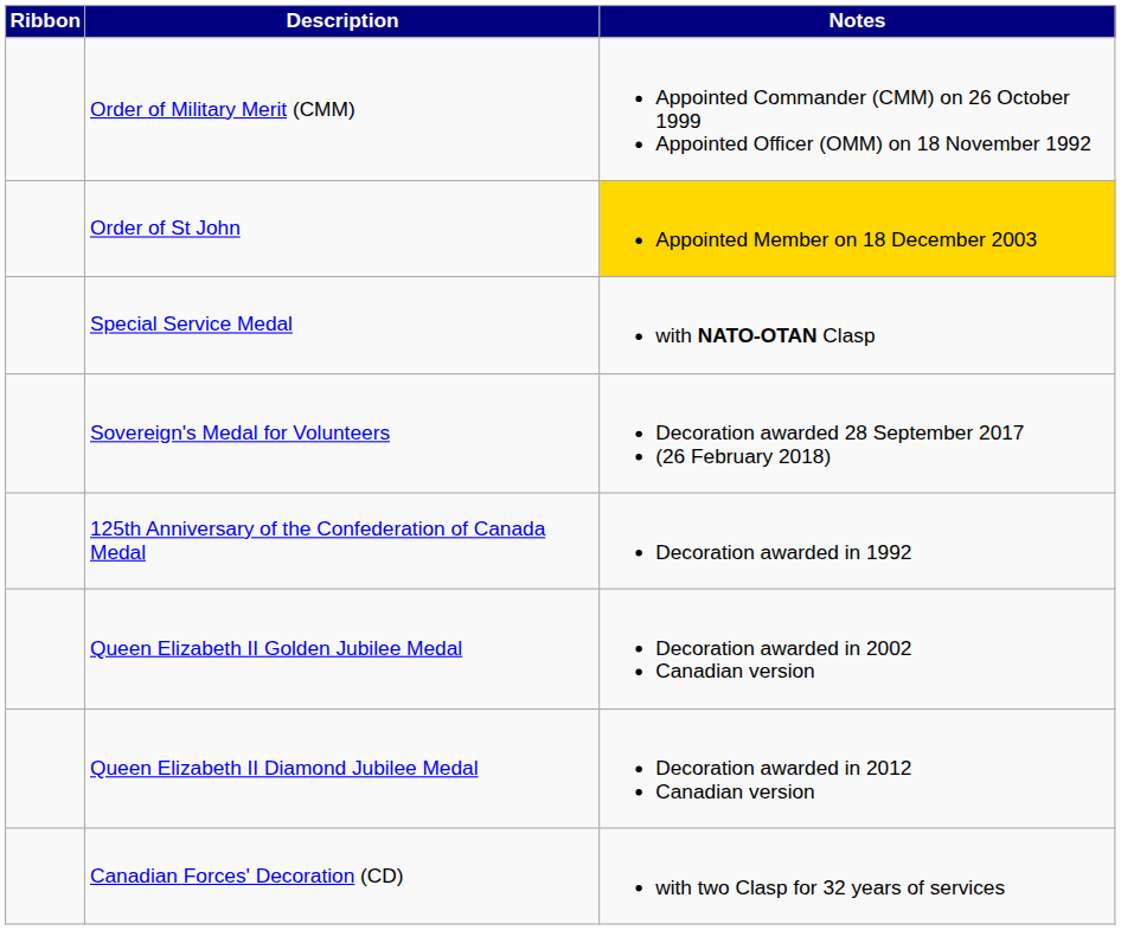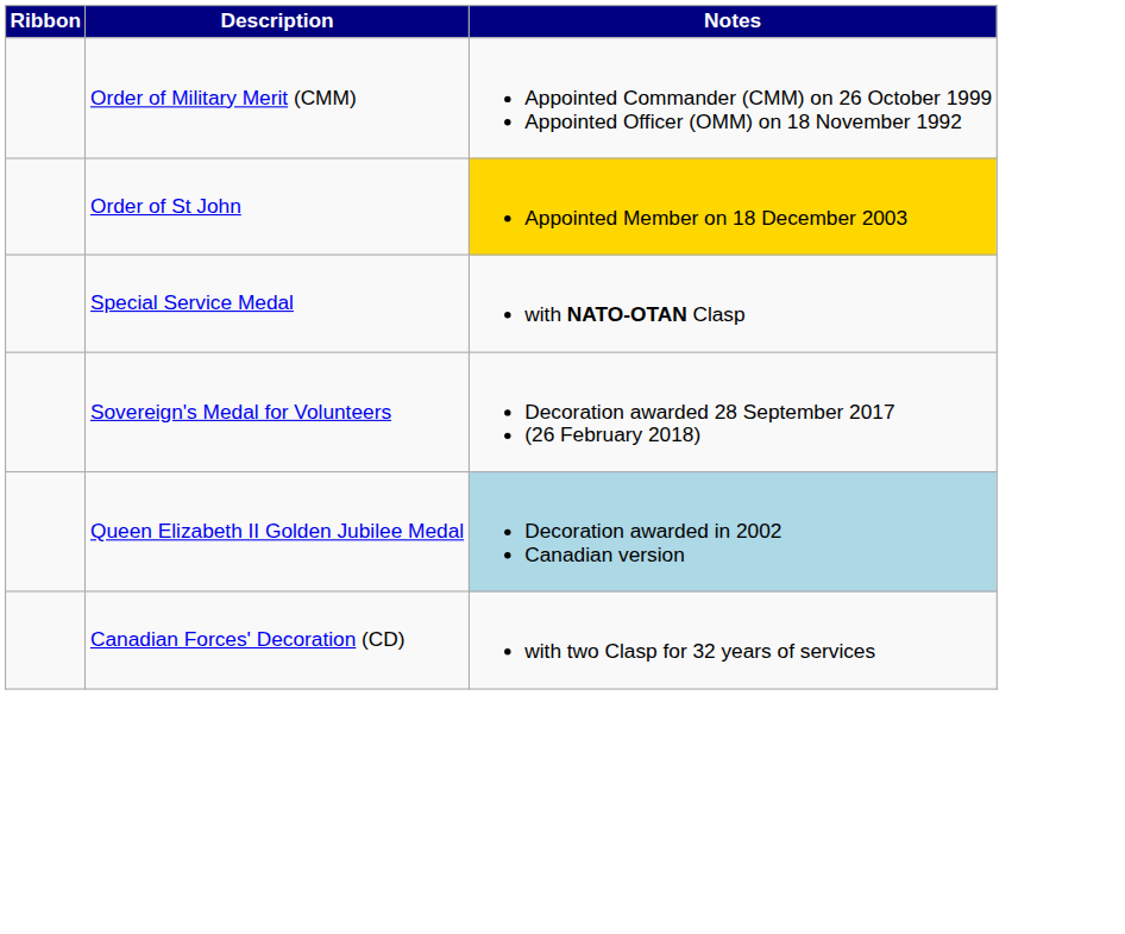 <table class="wikitable">
 <tr style="background:Navy;color:White" align="center">
 <td><strong>Ribbon</strong></td>
 <td><strong>Description</strong></td>
 <td><strong>Notes</strong></td>
 </tr>
 <tr>
 <td></td>
 <td><a href='#'>Order of Military Merit</a> (CMM)</td>
 <td><br><ul><li>Appointed Commander (CMM) on 26 October 1999</li><li>Appointed Officer (OMM) on 18 November 1992 </li></ul></td>
 </tr>
 <tr>
 <td></td>
 <td><a href='#'>Order of St John</a></td>
 <td style="background: gold;"><br><ul><li>Appointed Member on 18 December 2003</li></ul></td>
 </tr>
 <tr>
 <td></td>
 <td><a href='#'>Special Service Medal</a></td>
 <td><br><ul><li>with <strong>NATO-OTAN</strong> Clasp</li></ul></td>
 </tr>
 <tr>
 <td></td>
 <td><a href='#'>Sovereign's Medal for Volunteers</a></td>
 <td><br><ul><li>Decoration awarded 28 September 2017</li><li>(26 February 2018)</li></ul></td>
 </tr>
 <tr>
 <td></td>
-<td><a href='#'>125th Anniversary of the Confederation of Canada Medal</a></td>
-<td><br><ul><li>Decoration awarded in 1992</li></ul></td>
-</tr>
-<tr>
-<td></td>
 <td><a href='#'>Queen Elizabeth II Golden Jubilee Medal</a></td>
-<td><br><ul><li>Decoration awarded in 2002</li><li>Canadian version</li></ul></td>
-</tr>
-<tr>
-<td></td>
-<td><a href='#'>Queen Elizabeth II Diamond Jubilee Medal</a></td>
-<td><br><ul><li>Decoration awarded in 2012</li><li>Canadian version</li></ul></td>
+<td style="background: lightblue;"><br><ul><li>Decoration awarded in 2002</li><li>Canadian version</li></ul></td>
 </tr>
 <tr>
 <td></td>
 <td><a href='#'>Canadian Forces' Decoration</a> (CD)</td>
 <td><br><ul><li>with two Clasp for 32 years of services</li></ul></td>
 </tr>
 </table>
